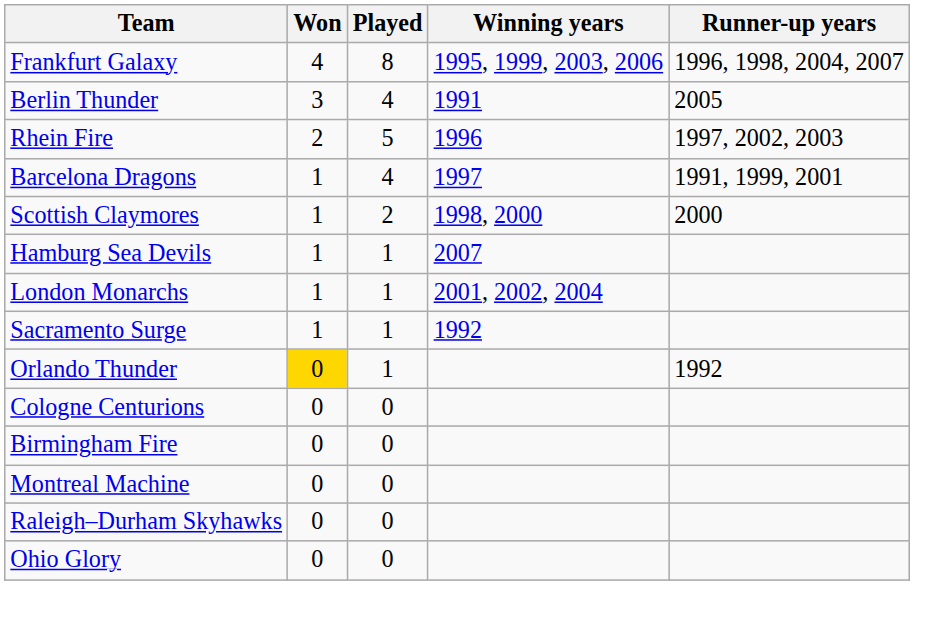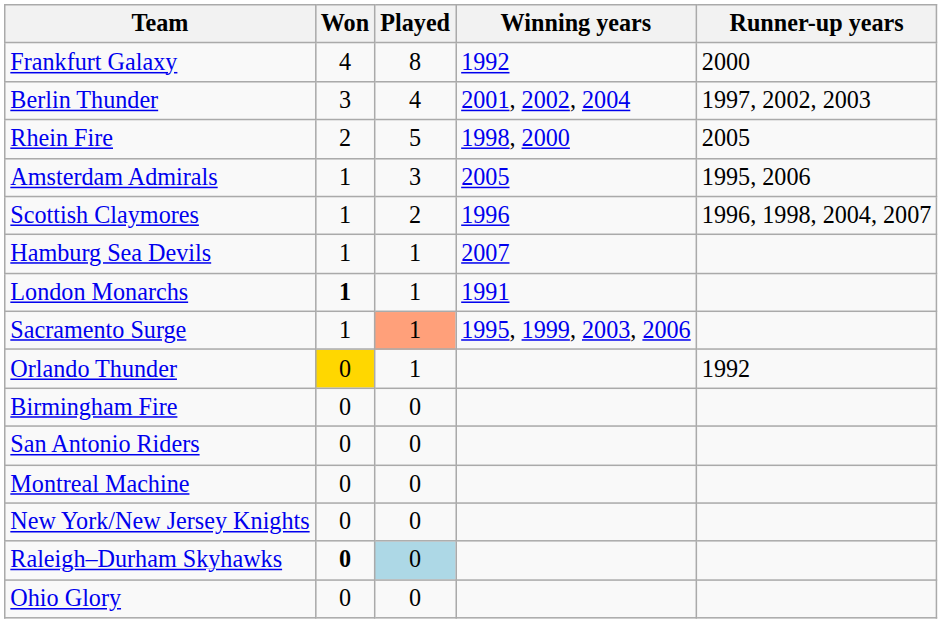 <table class="wikitable sortable">
 <tr>
 <th>Team</th>
 <th>Won</th>
 <th>Played</th>
 <th>Winning years</th>
 <th>Runner-up years</th>
 </tr>
 <tr>
 <td> <a href='#'>Frankfurt Galaxy</a></td>
 <td align="center">4</td>
 <td align="center">8</td>
-<td><a href='#'>1995</a>, <a href='#'>1999</a>, <a href='#'>2003</a>, <a href='#'>2006</a></td>
-<td>1996, 1998, 2004, 2007</td>
+<td><a href='#'>1992</a></td>
+<td>2000</td>
 </tr>
 <tr>
 <td> <a href='#'>Berlin Thunder</a></td>
 <td align="center">3</td>
 <td align="center">4</td>
-<td><a href='#'>1991</a></td>
-<td>2005</td>
+<td><a href='#'>2001</a>, <a href='#'>2002</a>, <a href='#'>2004</a></td>
+<td>1997, 2002, 2003</td>
 </tr>
 <tr>
 <td> <a href='#'>Rhein Fire</a></td>
 <td align="center">2</td>
 <td align="center">5</td>
-<td><a href='#'>1996</a></td>
-<td>1997, 2002, 2003</td>
+<td><a href='#'>1998</a>, <a href='#'>2000</a></td>
+<td>2005</td>
 </tr>
 <tr>
-<td> <a href='#'>Barcelona Dragons</a></td>
+<td> <a href='#'>Amsterdam Admirals</a></td>
 <td align="center">1</td>
-<td align="center">4</td>
-<td><a href='#'>1997</a></td>
-<td>1991, 1999, 2001</td>
+<td align="center">3</td>
+<td><a href='#'>2005</a></td>
+<td>1995, 2006</td>
 </tr>
 <tr>
 <td> <a href='#'>Scottish Claymores</a></td>
 <td align="center">1</td>
 <td align="center">2</td>
-<td><a href='#'>1998</a>, <a href='#'>2000</a></td>
-<td>2000</td>
+<td><a href='#'>1996</a></td>
+<td>1996, 1998, 2004, 2007</td>
 </tr>
 <tr>
 <td> <a href='#'>Hamburg Sea Devils</a></td>
 <td align="center">1</td>
 <td align="center">1</td>
 <td><a href='#'>2007</a></td>
 <td></td>
 </tr>
 <tr>
 <td> <a href='#'>London Monarchs</a></td>
+<td align="center"><strong>1</strong></td>
 <td align="center">1</td>
-<td align="center">1</td>
-<td><a href='#'>2001</a>, <a href='#'>2002</a>, <a href='#'>2004</a></td>
+<td><a href='#'>1991</a></td>
 <td></td>
 </tr>
 <tr>
 <td> <a href='#'>Sacramento Surge</a></td>
 <td align="center">1</td>
-<td align="center">1</td>
-<td><a href='#'>1992</a></td>
+<td align="center" style="background: lightsalmon;">1</td>
+<td><a href='#'>1995</a>, <a href='#'>1999</a>, <a href='#'>2003</a>, <a href='#'>2006</a></td>
 <td></td>
 </tr>
 <tr>
 <td> <a href='#'>Orlando Thunder</a></td>
 <td align="center" style="background: gold;">0</td>
 <td align="center">1</td>
 <td></td>
 <td>1992</td>
 </tr>
 <tr>
-<td> <a href='#'>Cologne Centurions</a></td>
+<td> <a href='#'>Birmingham Fire</a></td>
 <td align="center">0</td>
 <td align="center">0</td>
 <td></td>
 <td></td>
 </tr>
 <tr>
-<td> <a href='#'>Birmingham Fire</a></td>
+<td> <a href='#'>San Antonio Riders</a></td>
 <td align="center">0</td>
 <td align="center">0</td>
 <td></td>
 <td></td>
 </tr>
 <tr>
 <td> <a href='#'>Montreal Machine</a></td>
 <td align="center">0</td>
 <td align="center">0</td>
 <td></td>
 <td></td>
 </tr>
 <tr>
-<td> <a href='#'>Raleigh–Durham Skyhawks</a></td>
+<td> <a href='#'>New York/New Jersey Knights</a></td>
 <td align="center">0</td>
 <td align="center">0</td>
+<td></td>
+<td></td>
+</tr>
+<tr>
+<td> <a href='#'>Raleigh–Durham Skyhawks</a></td>
+<td align="center"><strong>0</strong></td>
+<td align="center" style="background: lightblue;">0</td>
 <td></td>
 <td></td>
 </tr>
 <tr>
 <td> <a href='#'>Ohio Glory</a></td>
 <td align="center">0</td>
 <td align="center">0</td>
 <td></td>
 <td></td>
 </tr>
 </table>
